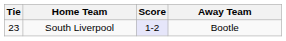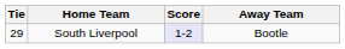 <table class="wikitable" style="text-align:center;">
 <tr>
 <th width=20>Tie</th>
 <th width=175>Home Team</th>
 <th width=20>Score</th>
 <th width=175>Away Team</th>
 </tr>
 <tr>
-<td>23</td>
+<td>29</td>
 <td>South Liverpool</td>
 <td style="background: lavender;">1-2</td>
 <td>Bootle</td>
 </tr>
 </table>
